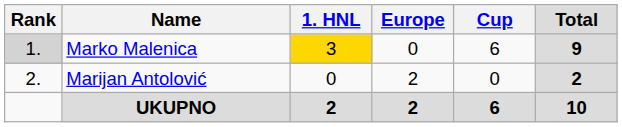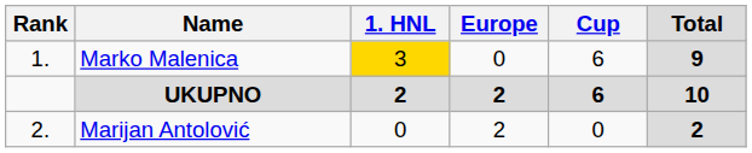 <table class="wikitable" style="font-size: 95%; text-align: center">
 <tr>
 <th width=40>Rank</th>
 <th width=180>Name</th>
 <th width=60><a href='#'>1. HNL</a></th>
 <th width=60><a href='#'>Europe</a></th>
 <th width=60><a href='#'>Cup</a></th>
 <th width=60 style="background: #DCDCDC">Total</th>
 </tr>
 <tr>
-<td rowspan=1 style="background: lightgrey;">1.</td>
+<td rowspan=1>1.</td>
 <td style="text-align:left;"> <a href='#'>Marko Malenica</a></td>
 <td style="background: gold;">3</td>
 <td>0</td>
 <td>6</td>
 <th style="background: #DCDCDC"><strong>9</strong></th>
+</tr>
+<tr>
+<td></td>
+<th style="background: #DCDCDC"><strong>UKUPNO</strong></th>
+<th style="background: #DCDCDC"><strong>2</strong></th>
+<th style="background: #DCDCDC"><strong>2</strong></th>
+<th style="background: #DCDCDC"><strong>6</strong></th>
+<th style="background: #DCDCDC"><strong>10</strong></th>
 </tr>
 <tr>
 <td rowspan=1>2.</td>
 <td style="text-align:left;"> <a href='#'>Marijan Antolović</a></td>
 <td>0</td>
 <td>2</td>
 <td>0</td>
 <th style="background: #DCDCDC"><strong>2</strong></th>
 </tr>
-<tr>
-<td></td>
-<th style="background: #DCDCDC"><strong>UKUPNO</strong></th>
-<th style="background: #DCDCDC"><strong>2</strong></th>
-<th style="background: #DCDCDC"><strong>2</strong></th>
-<th style="background: #DCDCDC"><strong>6</strong></th>
-<th style="background: #DCDCDC"><strong>10</strong></th>
-</tr>
 </table>
